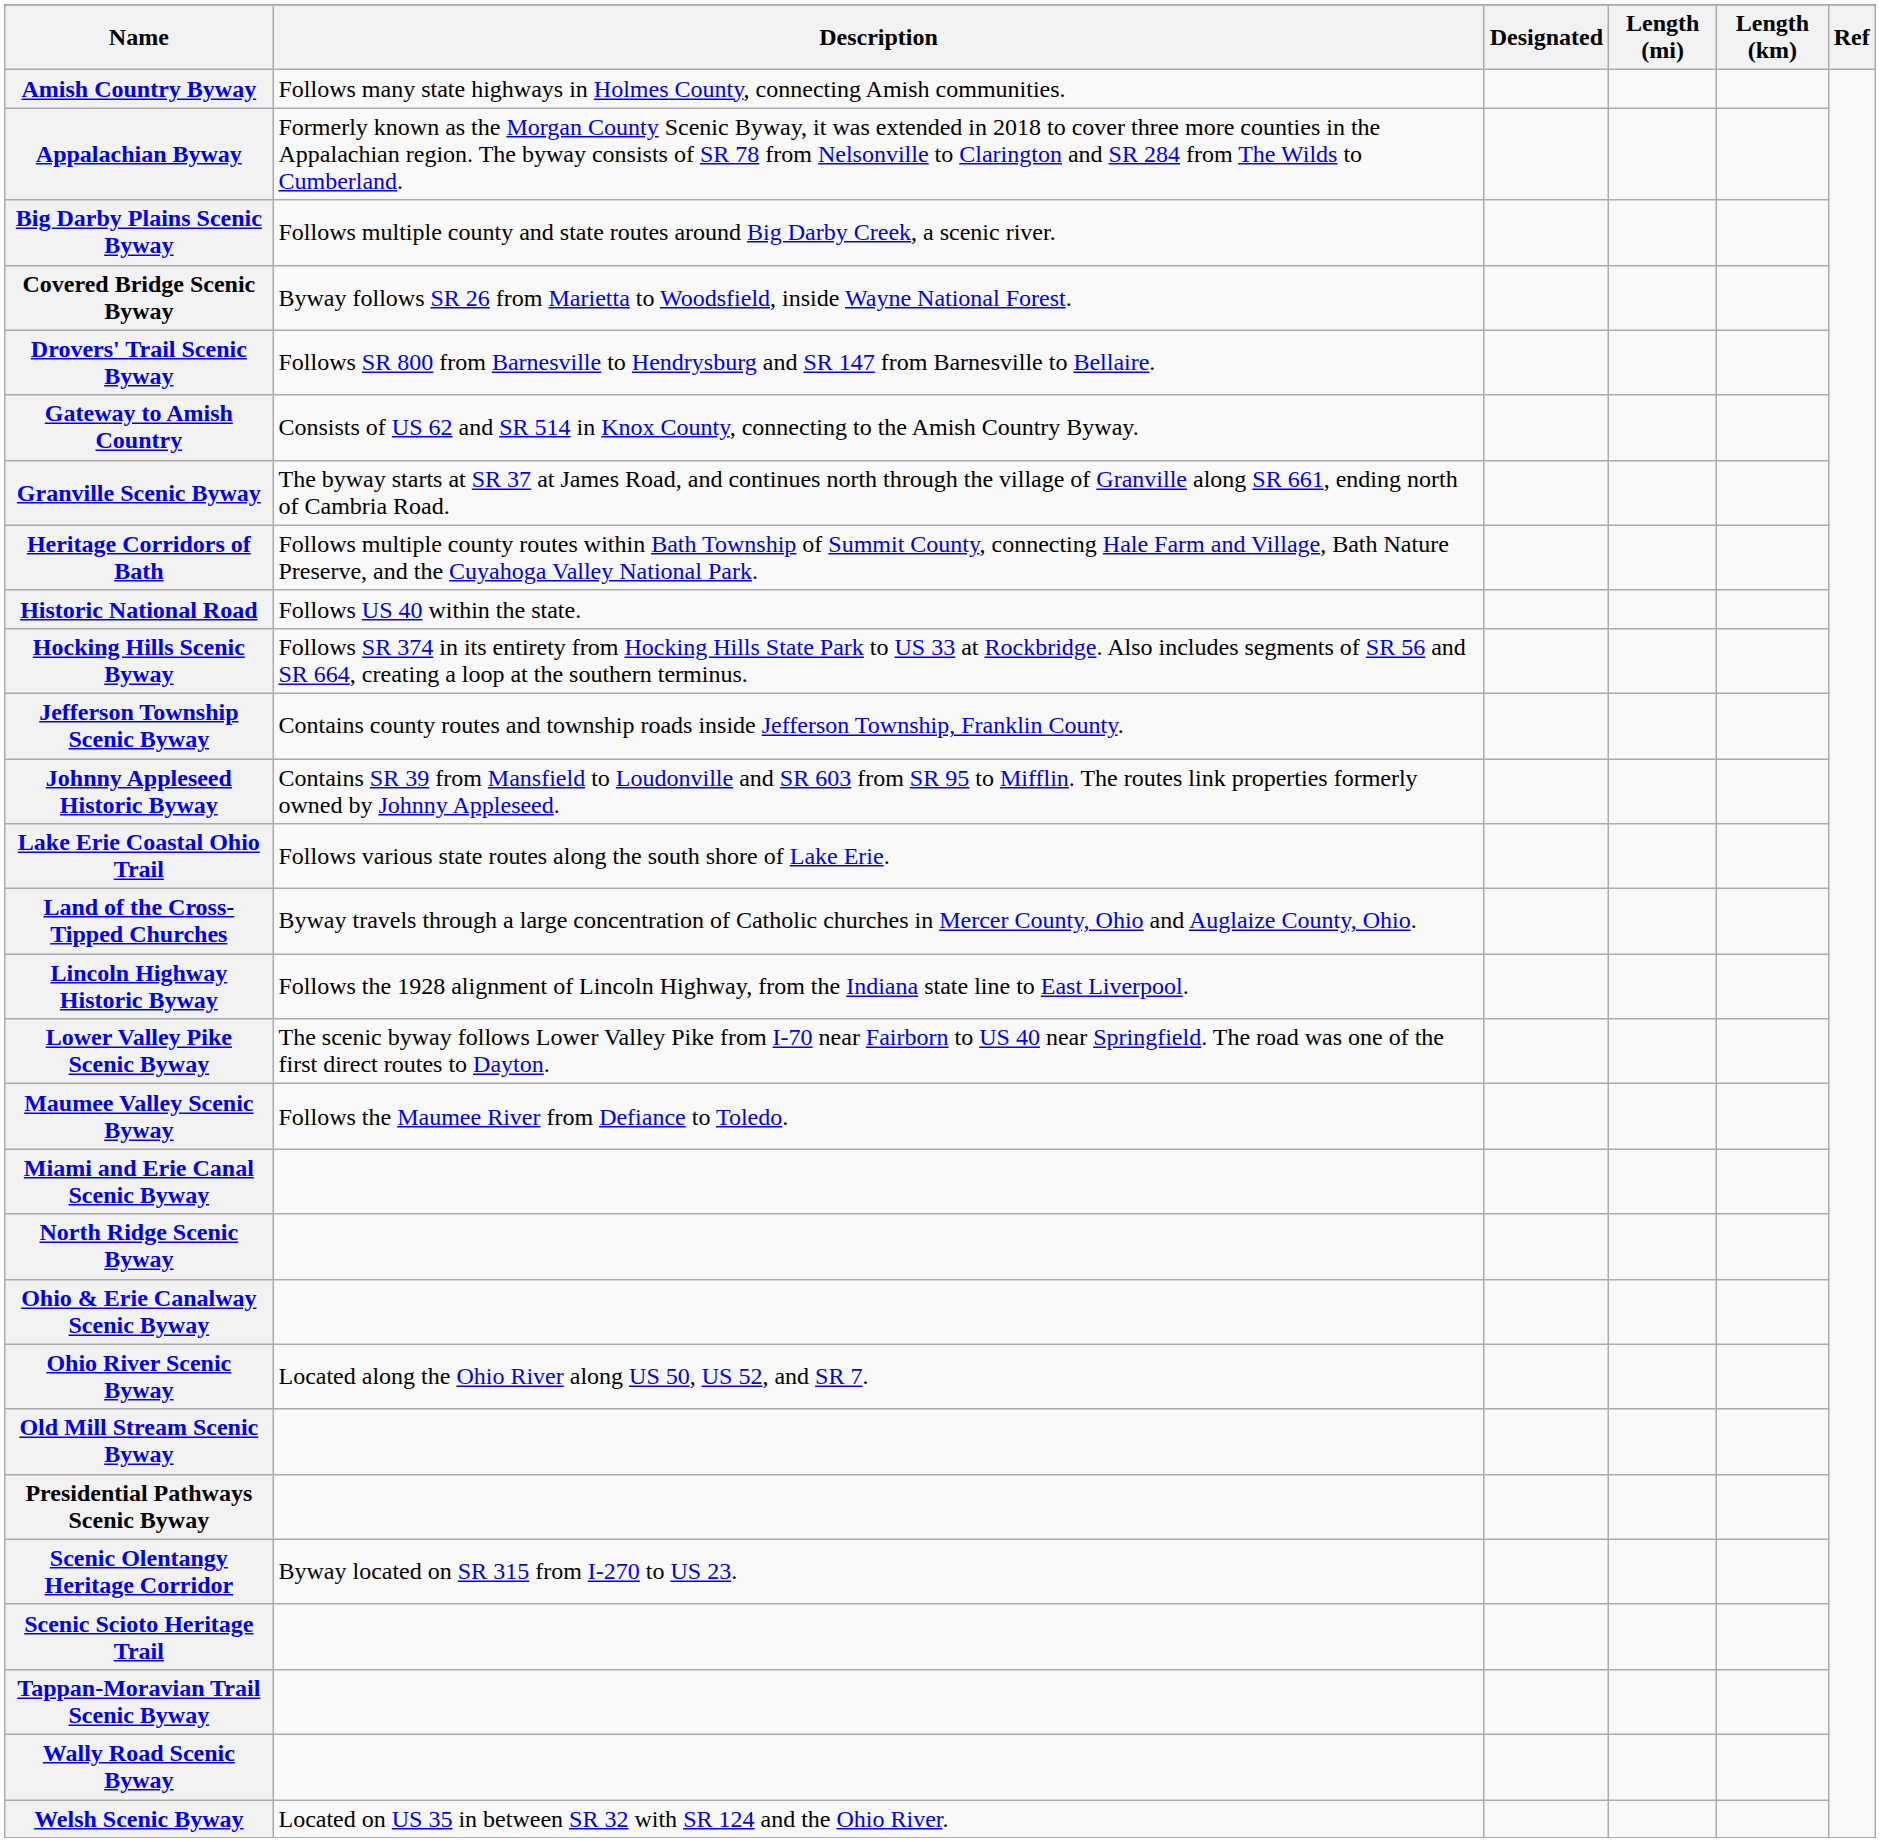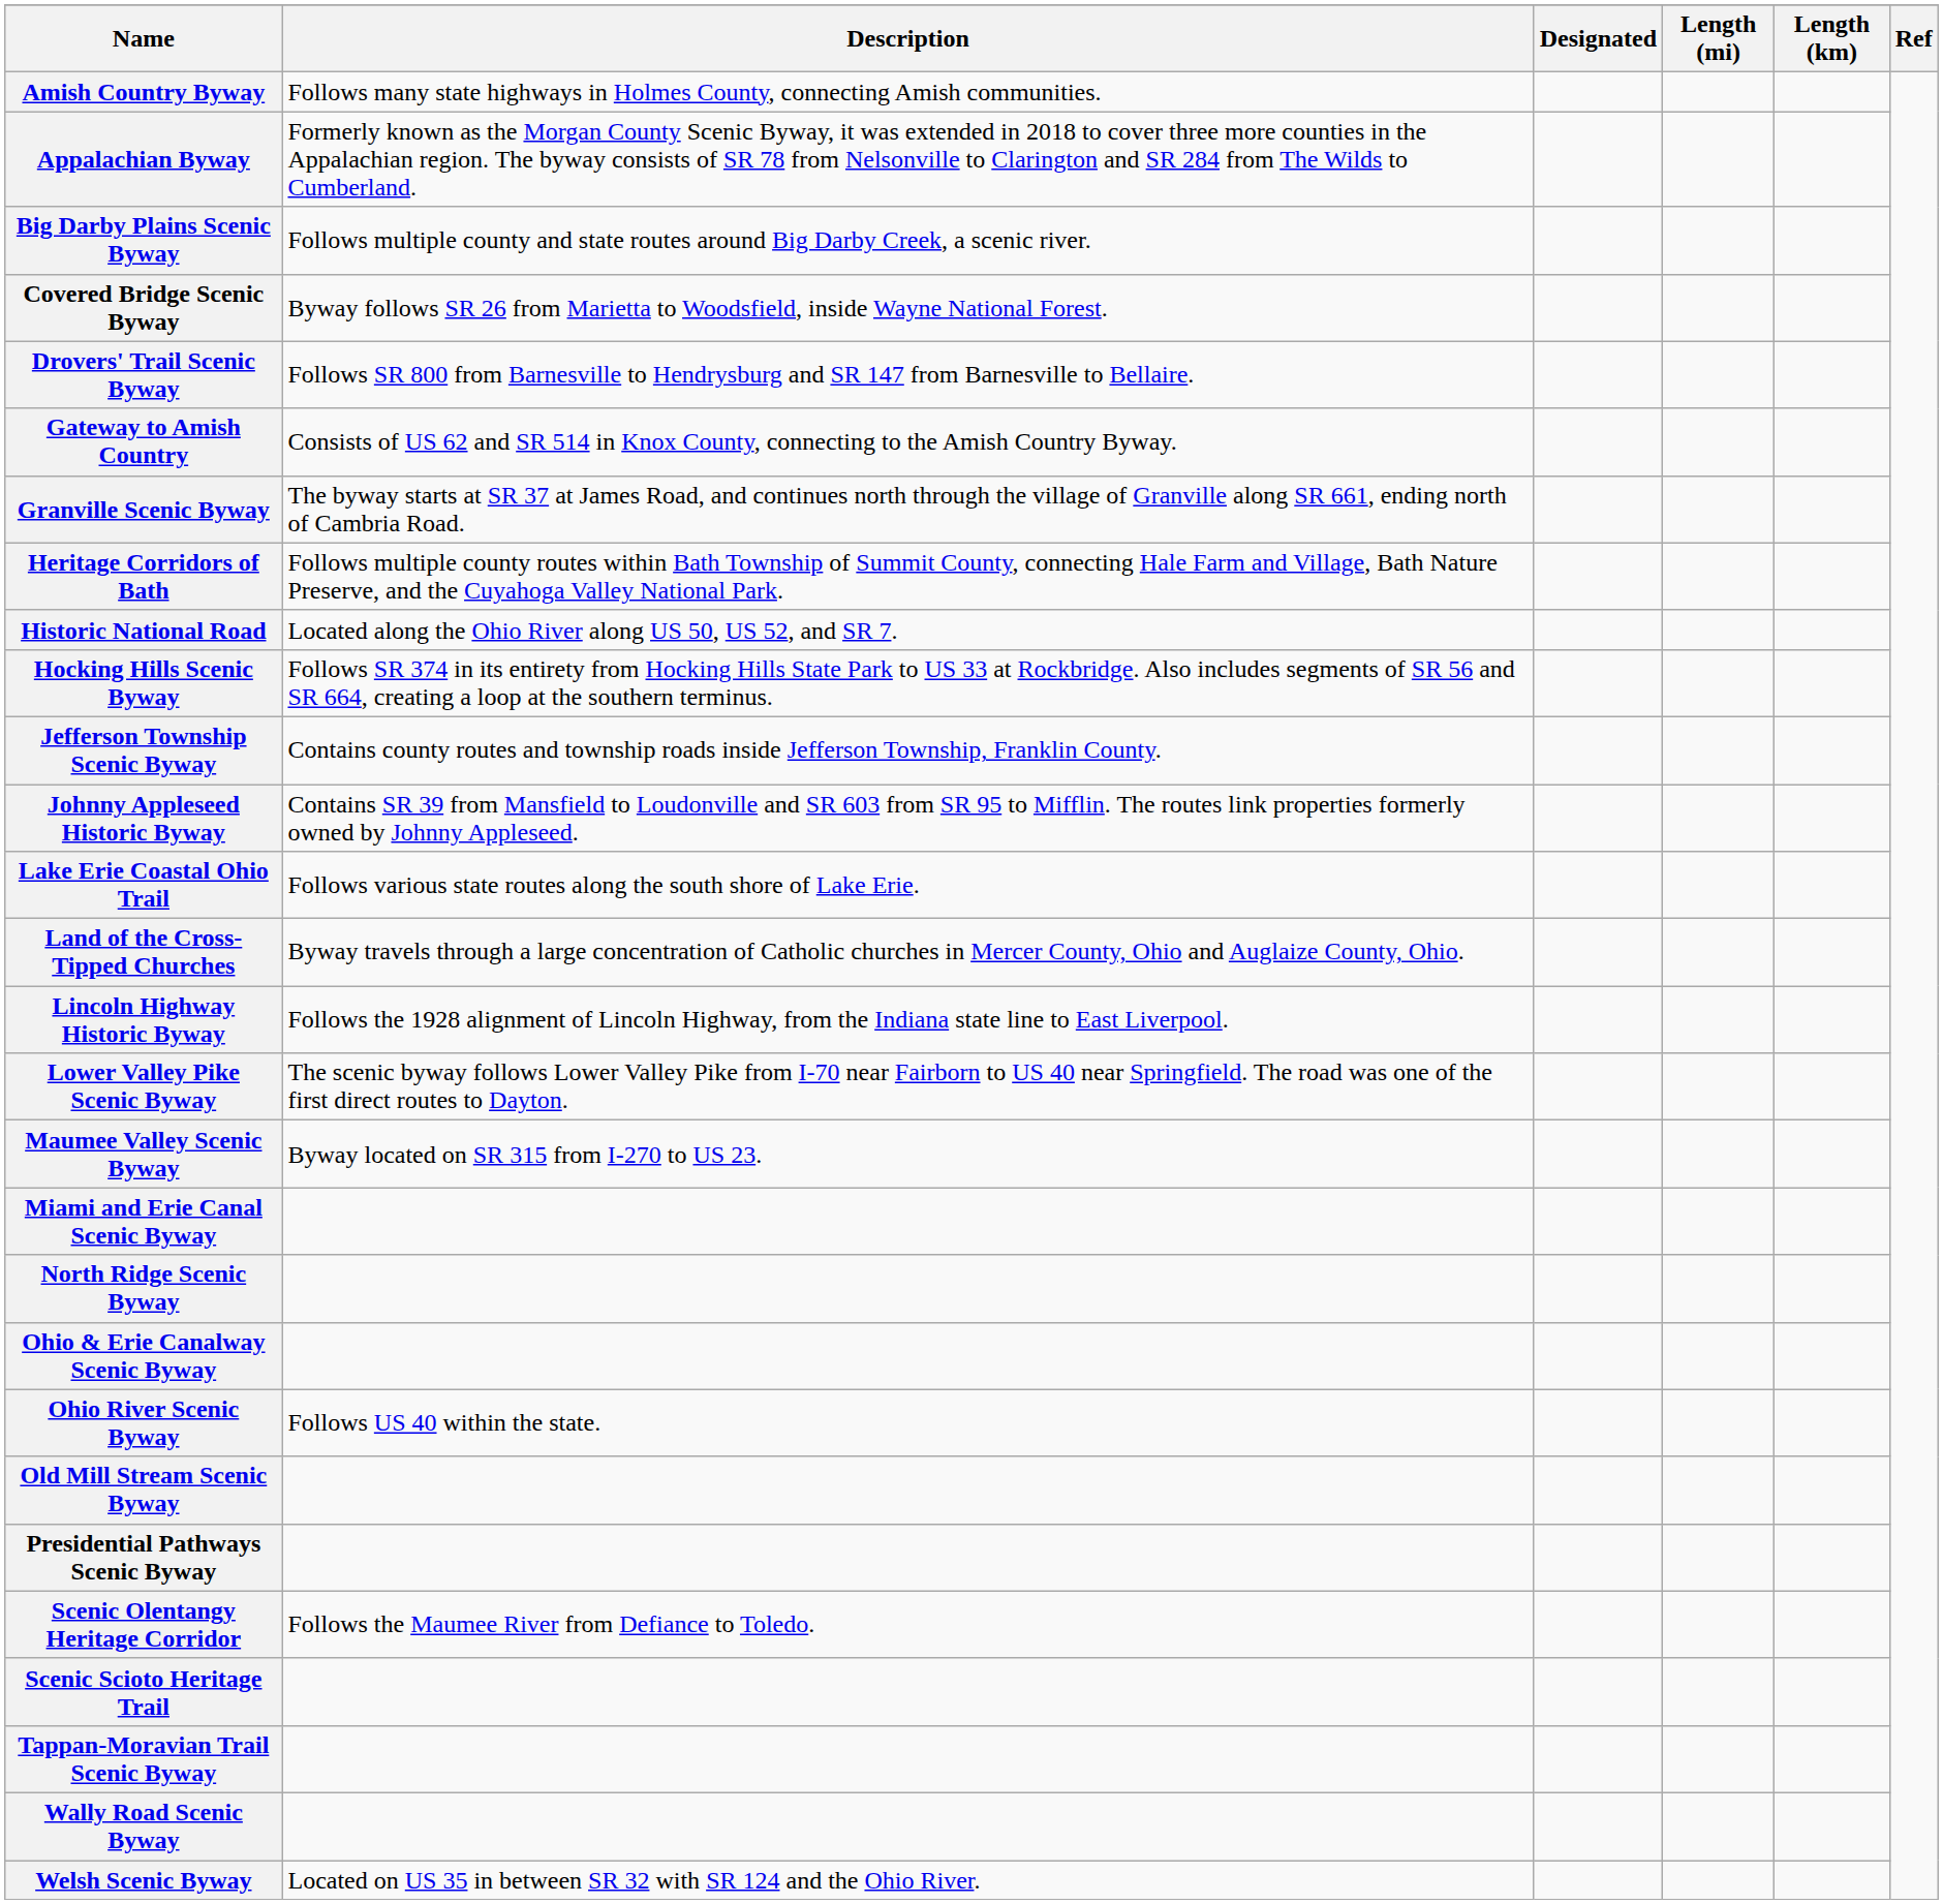 <table class="wikitable sortable plainrowheaders">
 <tr>
 </tr>
 <tr>
 <th>Name</th>
 <th scope="col" class="unsortable">Description</th>
 <th scope="col" data-sort-type"date">Designated</th>
 <th scope="col" data-sort-type="number">Length (mi)</th>
 <th scope="col" data-sort-type="number">Length (km)</th>
 <th scope="col" class="unsortable">Ref</th>
 </tr>
 <tr>
 <th scope="row"><a href='#'>Amish Country Byway</a></th>
 <td>Follows many state highways in <a href='#'>Holmes County</a>, connecting Amish communities.</td>
 <td></td>
 <td></td>
 <td></td>
 </tr>
 <tr>
 <th scope="row"><a href='#'>Appalachian Byway</a></th>
 <td>Formerly known as the <a href='#'>Morgan County</a> Scenic Byway, it was extended in 2018 to cover three more counties in the Appalachian region. The byway consists of <a href='#'>SR 78</a> from <a href='#'>Nelsonville</a> to <a href='#'>Clarington</a> and <a href='#'>SR 284</a> from <a href='#'>The Wilds</a> to <a href='#'>Cumberland</a>.</td>
 <td></td>
 <td></td>
 <td></td>
 </tr>
 <tr>
 <th scope="row"><a href='#'>Big Darby Plains Scenic Byway</a></th>
 <td>Follows multiple county and state routes around <a href='#'>Big Darby Creek</a>, a scenic river.</td>
 <td></td>
 <td></td>
 <td></td>
 </tr>
 <tr>
 <th scope="row">Covered Bridge Scenic Byway</th>
 <td>Byway follows <a href='#'>SR 26</a> from <a href='#'>Marietta</a> to <a href='#'>Woodsfield</a>, inside <a href='#'>Wayne National Forest</a>.</td>
 <td></td>
 <td></td>
 <td></td>
 </tr>
 <tr>
 <th scope="row"><a href='#'>Drovers' Trail Scenic Byway</a></th>
 <td>Follows <a href='#'>SR 800</a> from <a href='#'>Barnesville</a> to <a href='#'>Hendrysburg</a> and <a href='#'>SR 147</a> from Barnesville to <a href='#'>Bellaire</a>.</td>
 <td></td>
 <td></td>
 <td></td>
 </tr>
 <tr>
 <th scope="row"><a href='#'>Gateway to Amish Country</a></th>
 <td>Consists of <a href='#'>US 62</a> and <a href='#'>SR 514</a> in <a href='#'>Knox County</a>, connecting to the Amish Country Byway.</td>
 <td></td>
 <td></td>
 <td></td>
 </tr>
 <tr>
 <th scope="row"><a href='#'>Granville Scenic Byway</a></th>
 <td>The byway starts at <a href='#'>SR 37</a> at James Road, and continues north through the village of <a href='#'>Granville</a> along <a href='#'>SR 661</a>, ending north of Cambria Road.</td>
 <td></td>
 <td></td>
 <td></td>
 </tr>
 <tr>
 <th scope="row"><a href='#'>Heritage Corridors of Bath</a></th>
 <td>Follows multiple county routes within <a href='#'>Bath Township</a> of <a href='#'>Summit County</a>, connecting <a href='#'>Hale Farm and Village</a>, Bath Nature Preserve, and the <a href='#'>Cuyahoga Valley National Park</a>.</td>
 <td></td>
 <td></td>
 <td></td>
 </tr>
 <tr>
 <th scope="row"><a href='#'>Historic National Road</a></th>
-<td>Follows <a href='#'>US 40</a> within the state.</td>
+<td>Located along the <a href='#'>Ohio River</a> along <a href='#'>US 50</a>, <a href='#'>US 52</a>, and <a href='#'>SR 7</a>.</td>
 <td></td>
 <td></td>
 <td></td>
 </tr>
 <tr>
 <th scope="row"><a href='#'>Hocking Hills Scenic Byway</a></th>
 <td>Follows <a href='#'>SR 374</a> in its entirety from <a href='#'>Hocking Hills State Park</a> to <a href='#'>US 33</a> at <a href='#'>Rockbridge</a>. Also includes segments of <a href='#'>SR 56</a> and <a href='#'>SR 664</a>, creating a loop at the southern terminus.</td>
 <td></td>
 <td></td>
 <td></td>
 </tr>
 <tr>
 <th scope="row"><a href='#'>Jefferson Township Scenic Byway</a></th>
 <td>Contains county routes and township roads inside <a href='#'>Jefferson Township, Franklin County</a>.</td>
 <td></td>
 <td></td>
 <td></td>
 </tr>
 <tr>
 <th scope="row"><a href='#'>Johnny Appleseed Historic Byway</a></th>
 <td>Contains <a href='#'>SR 39</a> from <a href='#'>Mansfield</a> to <a href='#'>Loudonville</a> and <a href='#'>SR 603</a> from <a href='#'>SR 95</a> to <a href='#'>Mifflin</a>. The routes link properties formerly owned by <a href='#'>Johnny Appleseed</a>.</td>
 <td></td>
 <td></td>
 <td></td>
 </tr>
 <tr>
 <th scope="row"><a href='#'>Lake Erie Coastal Ohio Trail</a></th>
 <td>Follows various state routes along the south shore of <a href='#'>Lake Erie</a>.</td>
 <td></td>
 <td></td>
 <td></td>
 </tr>
 <tr>
 <th scope="row"><a href='#'>Land of the Cross-Tipped Churches</a></th>
 <td>Byway travels through a large concentration of Catholic churches in <a href='#'>Mercer County, Ohio</a> and <a href='#'>Auglaize County, Ohio</a>.</td>
 <td></td>
 <td></td>
 <td></td>
 </tr>
 <tr>
 <th scope="row"><a href='#'>Lincoln Highway Historic Byway</a></th>
 <td>Follows the 1928 alignment of Lincoln Highway, from the <a href='#'>Indiana</a> state line to <a href='#'>East Liverpool</a>.</td>
 <td></td>
 <td></td>
 <td></td>
 </tr>
 <tr>
 <th scope="row"><a href='#'>Lower Valley Pike Scenic Byway</a></th>
 <td>The scenic byway follows Lower Valley Pike from <a href='#'>I-70</a> near <a href='#'>Fairborn</a> to <a href='#'>US 40</a> near <a href='#'>Springfield</a>. The road was one of the first direct routes to <a href='#'>Dayton</a>.</td>
 <td></td>
 <td></td>
 <td></td>
 </tr>
 <tr>
 <th scope="row"><a href='#'>Maumee Valley Scenic Byway</a></th>
-<td>Follows the <a href='#'>Maumee River</a> from <a href='#'>Defiance</a> to <a href='#'>Toledo</a>.</td>
+<td>Byway located on <a href='#'>SR 315</a> from <a href='#'>I-270</a> to <a href='#'>US 23</a>.</td>
 <td></td>
 <td></td>
 <td></td>
 </tr>
 <tr>
 <th scope="row"><a href='#'>Miami and Erie Canal Scenic Byway</a></th>
 <td></td>
 <td></td>
 <td></td>
 <td></td>
 </tr>
 <tr>
 <th scope="row"><a href='#'>North Ridge Scenic Byway</a></th>
 <td></td>
 <td></td>
 <td></td>
 <td></td>
 </tr>
 <tr>
 <th scope="row"><a href='#'>Ohio & Erie Canalway Scenic Byway</a></th>
 <td></td>
 <td></td>
 <td></td>
 <td></td>
 </tr>
 <tr>
 <th scope="row"><a href='#'>Ohio River Scenic Byway</a></th>
-<td>Located along the <a href='#'>Ohio River</a> along <a href='#'>US 50</a>, <a href='#'>US 52</a>, and <a href='#'>SR 7</a>.</td>
+<td>Follows <a href='#'>US 40</a> within the state.</td>
 <td></td>
 <td></td>
 <td></td>
 </tr>
 <tr>
 <th scope="row"><a href='#'>Old Mill Stream Scenic Byway</a></th>
 <td></td>
 <td></td>
 <td></td>
 <td></td>
 </tr>
 <tr>
 <th scope="row">Presidential Pathways Scenic Byway</th>
 <td></td>
 <td></td>
 <td></td>
 <td></td>
 </tr>
 <tr>
 <th scope="row"><a href='#'>Scenic Olentangy Heritage Corridor</a></th>
-<td>Byway located on <a href='#'>SR 315</a> from <a href='#'>I-270</a> to <a href='#'>US 23</a>.</td>
+<td>Follows the <a href='#'>Maumee River</a> from <a href='#'>Defiance</a> to <a href='#'>Toledo</a>.</td>
 <td></td>
 <td></td>
 <td></td>
 </tr>
 <tr>
 <th scope="row"><a href='#'>Scenic Scioto Heritage Trail</a></th>
 <td></td>
 <td></td>
 <td></td>
 <td></td>
 </tr>
 <tr>
 <th scope="row"><a href='#'>Tappan-Moravian Trail Scenic Byway</a></th>
 <td></td>
 <td></td>
 <td></td>
 <td></td>
 </tr>
 <tr>
 <th scope="row"><a href='#'>Wally Road Scenic Byway</a></th>
 <td></td>
 <td></td>
 <td></td>
 <td></td>
 </tr>
 <tr>
 <th scope="row"><a href='#'>Welsh Scenic Byway</a></th>
 <td>Located on <a href='#'>US 35</a> in between <a href='#'>SR 32</a> with <a href='#'>SR 124</a> and the <a href='#'>Ohio River</a>.</td>
 <td></td>
 <td></td>
 <td></td>
 </tr>
 </table>
